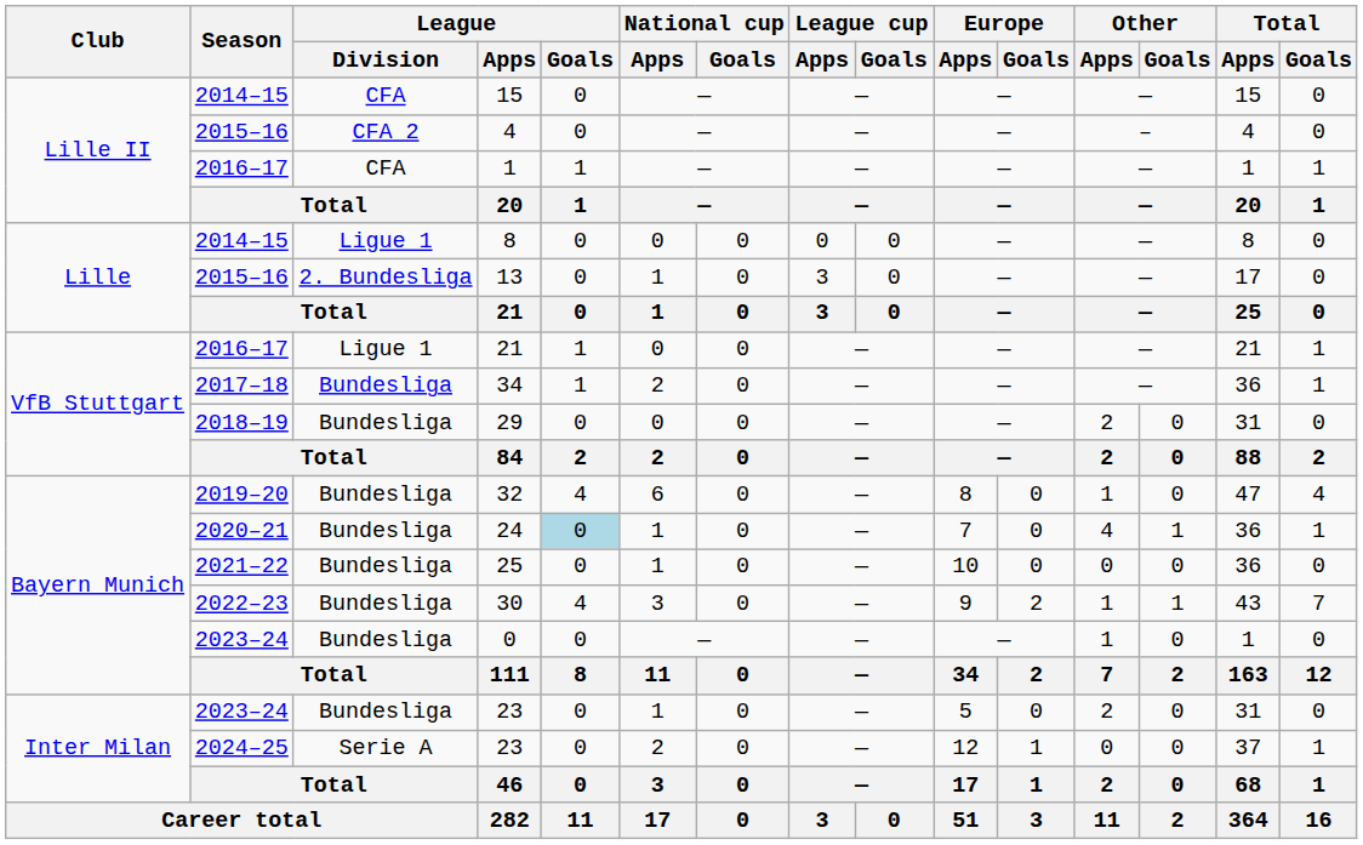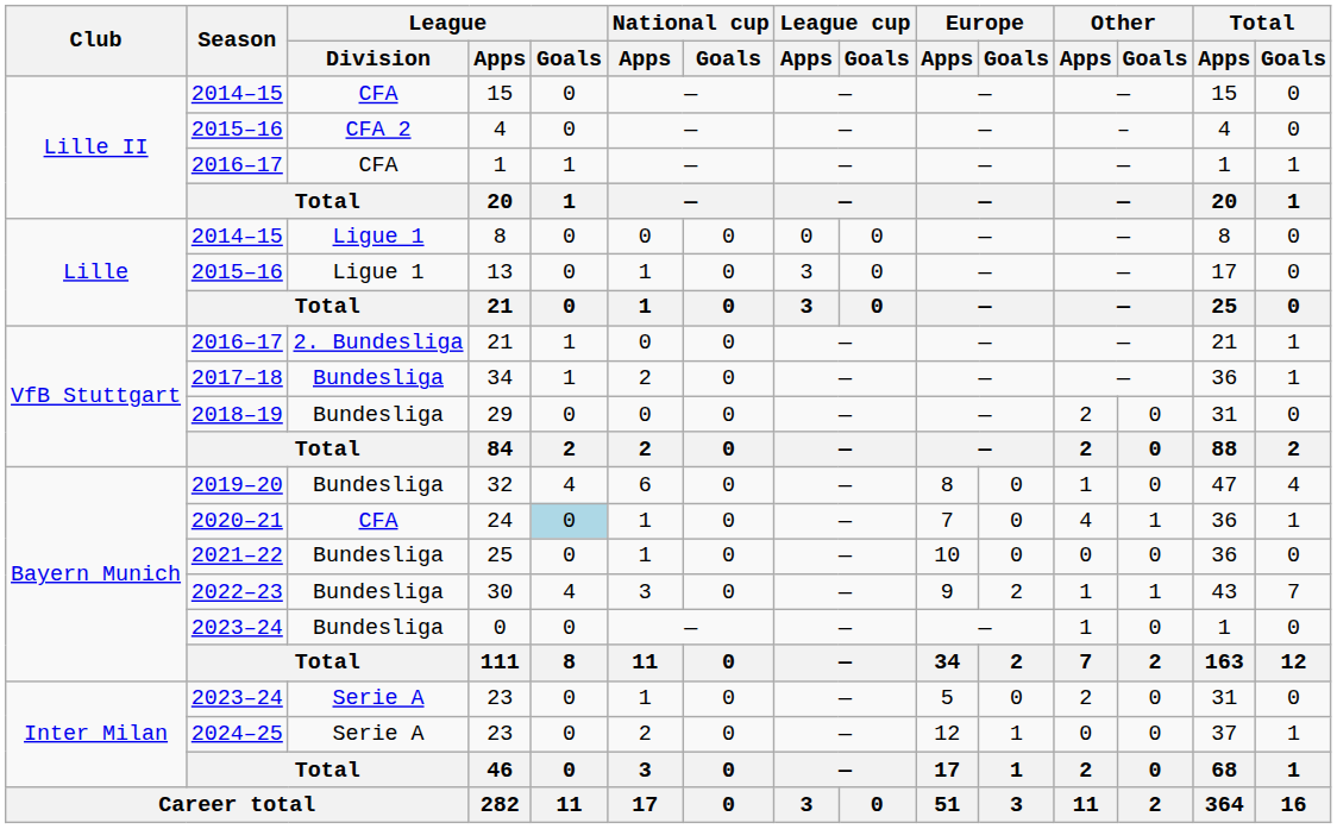 <table class="wikitable" style="text-align: center;">
 <tr>
 <th rowspan="2">Club</th>
 <th rowspan="2">Season</th>
 <th colspan="3">League</th>
 <th colspan="2">National cup</th>
 <th colspan="2">League cup</th>
 <th colspan="2">Europe</th>
 <th colspan="2">Other</th>
 <th colspan="2">Total</th>
 </tr>
 <tr>
 <th>Division</th>
 <th>Apps</th>
 <th>Goals</th>
 <th>Apps</th>
 <th>Goals</th>
 <th>Apps</th>
 <th>Goals</th>
 <th>Apps</th>
 <th>Goals</th>
 <th>Apps</th>
 <th>Goals</th>
 <th>Apps</th>
 <th>Goals</th>
 </tr>
 <tr>
 <td rowspan="4"><a href='#'>Lille II</a></td>
 <td><a href='#'>2014–15</a></td>
 <td><a href='#'>CFA</a></td>
 <td>15</td>
 <td>0</td>
 <td colspan="2">—</td>
 <td colspan="2">—</td>
 <td colspan="2">—</td>
 <td colspan="2">—</td>
 <td>15</td>
 <td>0</td>
 </tr>
 <tr>
 <td><a href='#'>2015–16</a></td>
 <td><a href='#'>CFA 2</a></td>
 <td>4</td>
 <td>0</td>
 <td colspan="2">—</td>
 <td colspan="2">—</td>
 <td colspan="2">—</td>
 <td colspan="2">–</td>
 <td>4</td>
 <td>0</td>
 </tr>
 <tr>
 <td><a href='#'>2016–17</a></td>
 <td>CFA</td>
 <td>1</td>
 <td>1</td>
 <td colspan="2">—</td>
 <td colspan="2">—</td>
 <td colspan="2">—</td>
 <td colspan="2">—</td>
 <td>1</td>
 <td>1</td>
 </tr>
 <tr>
 <th colspan="2">Total</th>
 <th>20</th>
 <th>1</th>
 <th colspan="2">—</th>
 <th colspan="2">—</th>
 <th colspan="2">—</th>
 <th colspan="2">—</th>
 <th>20</th>
 <th>1</th>
 </tr>
 <tr>
 <td rowspan="3"><a href='#'>Lille</a></td>
 <td><a href='#'>2014–15</a></td>
 <td><a href='#'>Ligue 1</a></td>
 <td>8</td>
 <td>0</td>
 <td>0</td>
 <td>0</td>
 <td>0</td>
 <td>0</td>
 <td colspan="2">—</td>
 <td colspan="2">—</td>
 <td>8</td>
 <td>0</td>
 </tr>
 <tr>
 <td><a href='#'>2015–16</a></td>
-<td><a href='#'>2. Bundesliga</a></td>
+<td>Ligue 1</td>
 <td>13</td>
 <td>0</td>
 <td>1</td>
 <td>0</td>
 <td>3</td>
 <td>0</td>
 <td colspan="2">—</td>
 <td colspan="2">—</td>
 <td>17</td>
 <td>0</td>
 </tr>
 <tr>
 <th colspan="2">Total</th>
 <th>21</th>
 <th>0</th>
 <th>1</th>
 <th>0</th>
 <th>3</th>
 <th>0</th>
 <th colspan="2">—</th>
 <th colspan="2">—</th>
 <th>25</th>
 <th>0</th>
 </tr>
 <tr>
 <td rowspan="4"><a href='#'>VfB Stuttgart</a></td>
 <td><a href='#'>2016–17</a></td>
-<td>Ligue 1</td>
+<td><a href='#'>2. Bundesliga</a></td>
 <td>21</td>
 <td>1</td>
 <td>0</td>
 <td>0</td>
 <td colspan="2">—</td>
 <td colspan="2">—</td>
 <td colspan="2">—</td>
 <td>21</td>
 <td>1</td>
 </tr>
 <tr>
 <td><a href='#'>2017–18</a></td>
 <td><a href='#'>Bundesliga</a></td>
 <td>34</td>
 <td>1</td>
 <td>2</td>
 <td>0</td>
 <td colspan="2">—</td>
 <td colspan="2">—</td>
 <td colspan="2">—</td>
 <td>36</td>
 <td>1</td>
 </tr>
 <tr>
 <td><a href='#'>2018–19</a></td>
 <td>Bundesliga</td>
 <td>29</td>
 <td>0</td>
 <td>0</td>
 <td>0</td>
 <td colspan="2">—</td>
 <td colspan="2">—</td>
 <td>2</td>
 <td>0</td>
 <td>31</td>
 <td>0</td>
 </tr>
 <tr>
 <th colspan="2">Total</th>
 <th>84</th>
 <th>2</th>
 <th>2</th>
 <th>0</th>
 <th colspan="2">—</th>
 <th colspan="2">—</th>
 <th>2</th>
 <th>0</th>
 <th>88</th>
 <th>2</th>
 </tr>
 <tr>
 <td rowspan=6><a href='#'>Bayern Munich</a></td>
 <td><a href='#'>2019–20</a></td>
 <td>Bundesliga</td>
 <td>32</td>
 <td>4</td>
 <td>6</td>
 <td>0</td>
 <td colspan="2">—</td>
 <td>8</td>
 <td>0</td>
 <td>1</td>
 <td>0</td>
 <td>47</td>
 <td>4</td>
 </tr>
 <tr>
 <td><a href='#'>2020–21</a></td>
-<td>Bundesliga</td>
+<td><a href='#'>CFA</a></td>
 <td>24</td>
 <td style="background: lightblue;">0</td>
 <td>1</td>
 <td>0</td>
 <td colspan="2">—</td>
 <td>7</td>
 <td>0</td>
 <td>4</td>
 <td>1</td>
 <td>36</td>
 <td>1</td>
 </tr>
 <tr>
 <td><a href='#'>2021–22</a></td>
 <td>Bundesliga</td>
 <td>25</td>
 <td>0</td>
 <td>1</td>
 <td>0</td>
 <td colspan="2">—</td>
 <td>10</td>
 <td>0</td>
 <td>0</td>
 <td>0</td>
 <td>36</td>
 <td>0</td>
 </tr>
 <tr>
 <td><a href='#'>2022–23</a></td>
 <td>Bundesliga</td>
 <td>30</td>
 <td>4</td>
 <td>3</td>
 <td>0</td>
 <td colspan="2">—</td>
 <td>9</td>
 <td>2</td>
 <td>1</td>
 <td>1</td>
 <td>43</td>
 <td>7</td>
 </tr>
 <tr>
 <td><a href='#'>2023–24</a></td>
 <td>Bundesliga</td>
 <td>0</td>
 <td>0</td>
 <td colspan="2">—</td>
 <td colspan="2">—</td>
 <td colspan="2">—</td>
 <td>1</td>
 <td>0</td>
 <td>1</td>
 <td>0</td>
 </tr>
 <tr>
 <th colspan="2">Total</th>
 <th>111</th>
 <th>8</th>
 <th>11</th>
 <th>0</th>
 <th colspan="2">—</th>
 <th>34</th>
 <th>2</th>
 <th>7</th>
 <th>2</th>
 <th>163</th>
 <th>12</th>
 </tr>
 <tr>
 <td rowspan="3"><a href='#'>Inter Milan</a></td>
 <td><a href='#'>2023–24</a></td>
-<td>Bundesliga</td>
+<td><a href='#'>Serie A</a></td>
 <td>23</td>
 <td>0</td>
 <td>1</td>
 <td>0</td>
 <td colspan="2">—</td>
 <td>5</td>
 <td>0</td>
 <td>2</td>
 <td>0</td>
 <td>31</td>
 <td>0</td>
 </tr>
 <tr>
 <td><a href='#'>2024–25</a></td>
 <td>Serie A</td>
 <td>23</td>
 <td>0</td>
 <td>2</td>
 <td>0</td>
 <td colspan="2">—</td>
 <td>12</td>
 <td>1</td>
 <td>0</td>
 <td>0</td>
 <td>37</td>
 <td>1</td>
 </tr>
 <tr>
 <th colspan="2">Total</th>
 <th>46</th>
 <th>0</th>
 <th>3</th>
 <th>0</th>
 <th colspan="2">—</th>
 <th>17</th>
 <th>1</th>
 <th>2</th>
 <th>0</th>
 <th>68</th>
 <th>1</th>
 </tr>
 <tr>
 <th colspan="3">Career total</th>
 <th>282</th>
 <th>11</th>
 <th>17</th>
 <th>0</th>
 <th>3</th>
 <th>0</th>
 <th>51</th>
 <th>3</th>
 <th>11</th>
 <th>2</th>
 <th>364</th>
 <th>16</th>
 </tr>
 </table>
